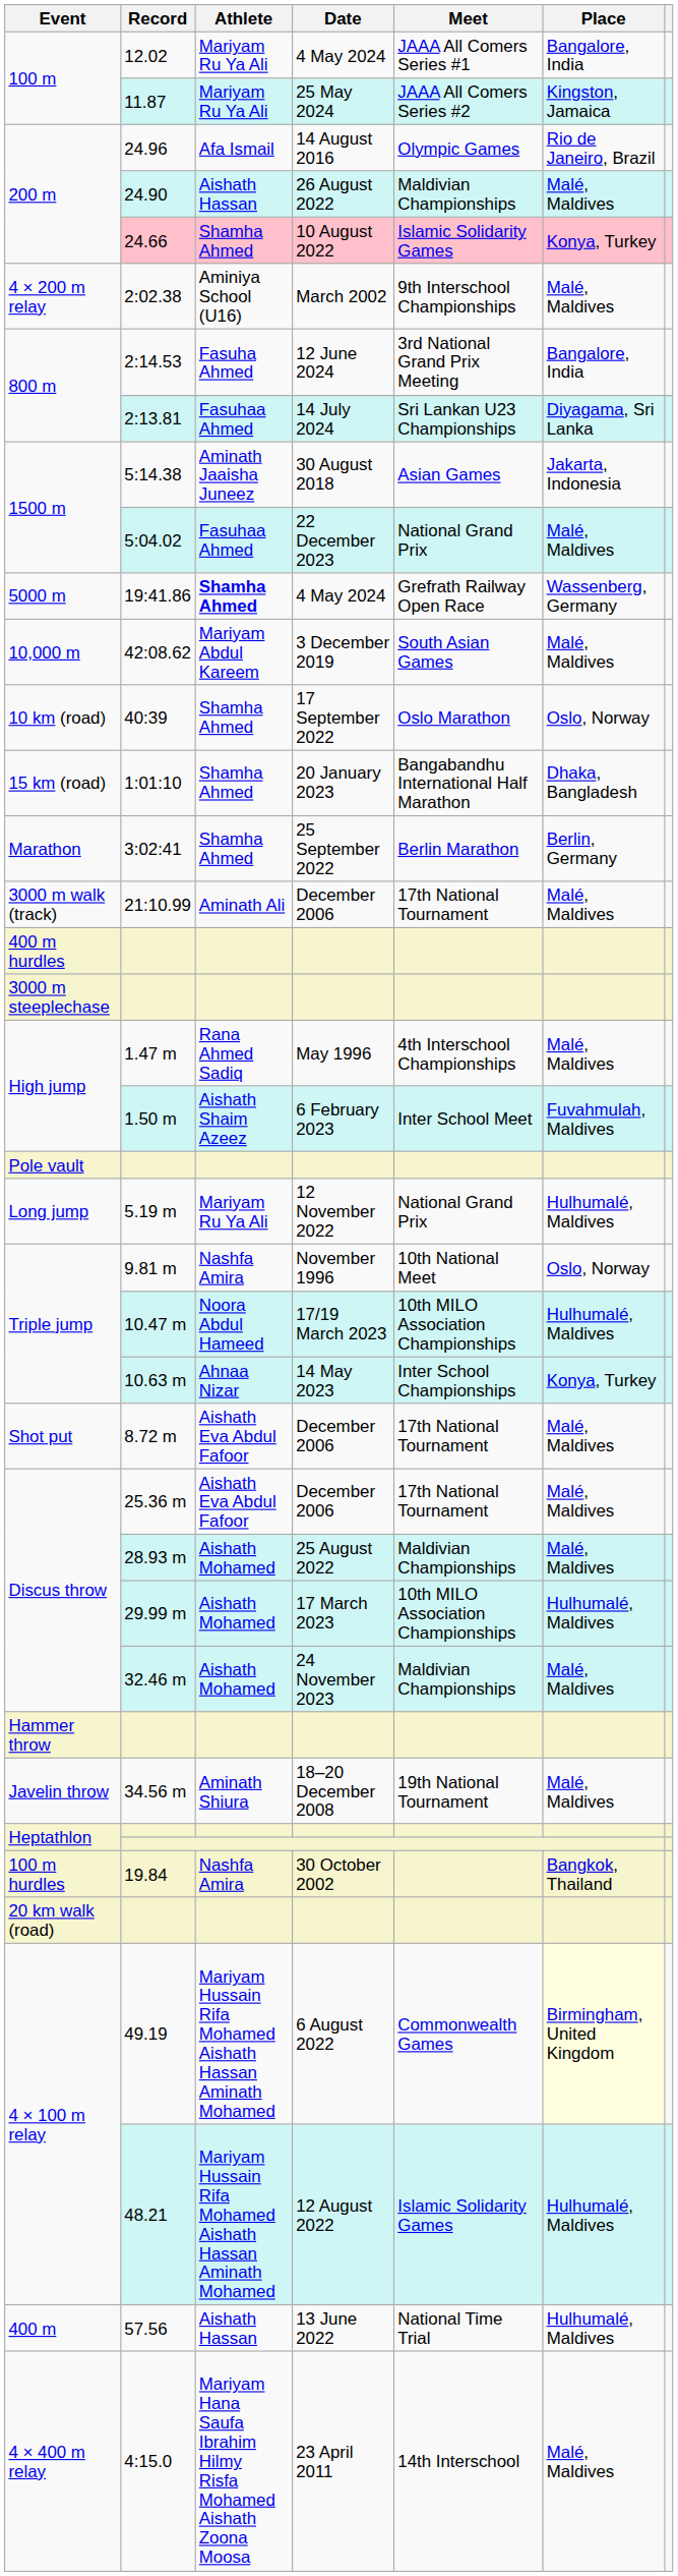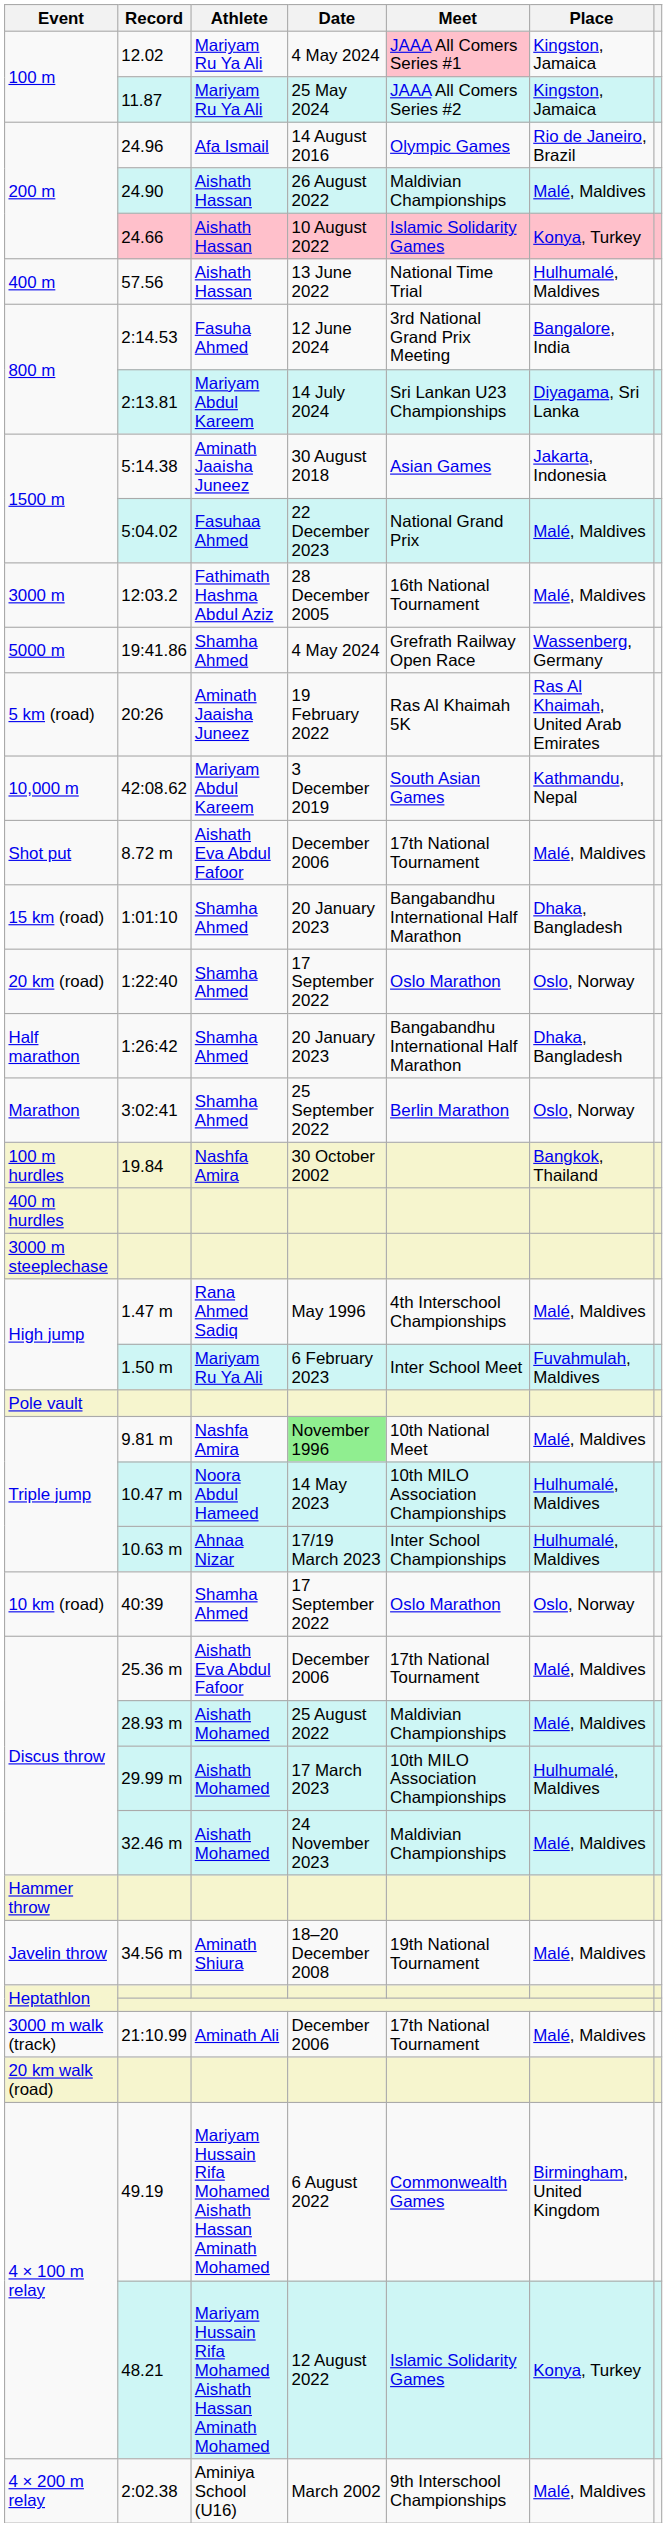 <table class="wikitable" style="font-size:95%; width: 95%;">
 <tr>
 <th>Event</th>
 <th>Record</th>
 <th>Athlete</th>
 <th>Date</th>
 <th>Meet</th>
 <th>Place</th>
 <th></th>
 </tr>
 <tr>
 <td rowspan=2><a href='#'>100 m</a></td>
 <td>12.02 </td>
 <td><a href='#'>Mariyam Ru Ya Ali</a></td>
 <td>4 May 2024</td>
-<td><a href='#'>JAAA</a> All Comers Series #1</td>
-<td><a href='#'>Bangalore</a>, India</td>
+<td style="background: pink;"><a href='#'>JAAA</a> All Comers Series #1</td>
+<td><a href='#'>Kingston</a>, Jamaica</td>
 <td></td>
 </tr>
 <tr bgcolor=#CEF6F5>
 <td>11.87 </td>
 <td><a href='#'>Mariyam Ru Ya Ali</a></td>
 <td>25 May 2024</td>
 <td><a href='#'>JAAA</a> All Comers Series #2</td>
 <td><a href='#'>Kingston</a>, Jamaica</td>
 <td></td>
 </tr>
 <tr>
 <td rowspan=3><a href='#'>200 m</a></td>
 <td>24.96 </td>
 <td><a href='#'>Afa Ismail</a></td>
 <td>14 August 2016</td>
 <td><a href='#'>Olympic Games</a></td>
 <td><a href='#'>Rio de Janeiro</a>, Brazil</td>
 <td></td>
 </tr>
 <tr bgcolor="#CEF6F5">
 <td>24.90 </td>
 <td><a href='#'>Aishath Hassan</a></td>
 <td>26 August 2022</td>
 <td>Maldivian Championships</td>
 <td><a href='#'>Malé</a>, Maldives</td>
 <td></td>
 </tr>
 <tr style="background:pink">
 <td>24.66 </td>
-<td><a href='#'>Shamha Ahmed</a></td>
+<td><a href='#'>Aishath Hassan</a></td>
 <td>10 August 2022</td>
 <td><a href='#'>Islamic Solidarity Games</a></td>
 <td><a href='#'>Konya</a>, Turkey</td>
 <td></td>
 </tr>
 <tr>
-<td><a href='#'>4 × 200 m relay</a></td>
-<td>2:02.38</td>
-<td>Aminiya School (U16)</td>
-<td>March 2002</td>
-<td>9th Interschool Championships</td>
-<td><a href='#'>Malé</a>, Maldives</td>
+<td><a href='#'>400 m</a></td>
+<td>57.56</td>
+<td><a href='#'>Aishath Hassan</a></td>
+<td>13 June 2022</td>
+<td>National Time Trial</td>
+<td><a href='#'>Hulhumalé</a>, Maldives</td>
 <td></td>
 </tr>
 <tr>
 <td rowspan=2><a href='#'>800 m</a></td>
 <td>2:14.53</td>
 <td><a href='#'>Fasuha Ahmed</a></td>
 <td>12 June 2024</td>
 <td>3rd National Grand Prix Meeting</td>
 <td><a href='#'>Bangalore</a>, India</td>
 <td></td>
 </tr>
 <tr bgcolor=#CEF6F5>
 <td>2:13.81</td>
-<td><a href='#'>Fasuhaa Ahmed</a></td>
+<td><a href='#'>Mariyam Abdul Kareem</a></td>
 <td>14 July 2024</td>
 <td>Sri Lankan U23 Championships</td>
 <td><a href='#'>Diyagama</a>, Sri Lanka</td>
 <td></td>
 </tr>
 <tr>
 <td rowspan=2><a href='#'>1500 m</a></td>
 <td>5:14.38</td>
 <td><a href='#'>Aminath Jaaisha Juneez</a></td>
 <td>30 August 2018</td>
 <td><a href='#'>Asian Games</a></td>
 <td><a href='#'>Jakarta</a>, Indonesia</td>
 <td></td>
 </tr>
 <tr bgcolor=#CEF6F5>
 <td>5:04.02</td>
 <td><a href='#'>Fasuhaa Ahmed</a></td>
 <td>22 December 2023</td>
 <td>National Grand Prix</td>
 <td><a href='#'>Malé</a>, Maldives</td>
 <td></td>
 </tr>
 <tr>
+<td><a href='#'>3000 m</a></td>
+<td>12:03.2</td>
+<td><a href='#'>Fathimath Hashma Abdul Aziz</a></td>
+<td>28 December 2005</td>
+<td>16th National Tournament</td>
+<td><a href='#'>Malé</a>, Maldives</td>
+<td></td>
+</tr>
+<tr>
 <td><a href='#'>5000 m</a></td>
 <td>19:41.86</td>
-<td><strong><a href='#'>Shamha Ahmed</a></strong></td>
+<td><a href='#'>Shamha Ahmed</a></td>
 <td>4 May 2024</td>
 <td>Grefrath Railway Open Race</td>
 <td><a href='#'>Wassenberg</a>, Germany</td>
+<td></td>
+</tr>
+<tr>
+<td><a href='#'>5 km</a> (road)</td>
+<td>20:26</td>
+<td><a href='#'>Aminath Jaaisha Juneez</a></td>
+<td>19 February 2022</td>
+<td>Ras Al Khaimah 5K</td>
+<td><a href='#'>Ras Al Khaimah</a>, United Arab Emirates</td>
 <td></td>
 </tr>
 <tr>
 <td><a href='#'>10,000 m</a></td>
 <td>42:08.62</td>
 <td><a href='#'>Mariyam Abdul Kareem</a></td>
 <td>3 December 2019</td>
 <td><a href='#'>South Asian Games</a></td>
-<td><a href='#'>Malé</a>, Maldives</td>
+<td><a href='#'>Kathmandu</a>, Nepal</td>
 <td></td>
 </tr>
 <tr>
-<td><a href='#'>10 km</a> (road)</td>
-<td>40:39</td>
-<td><a href='#'>Shamha Ahmed</a></td>
-<td>17 September 2022</td>
-<td><a href='#'>Oslo Marathon</a></td>
-<td><a href='#'>Oslo</a>, Norway</td>
+<td><a href='#'>Shot put</a></td>
+<td>8.72 m</td>
+<td><a href='#'>Aishath Eva Abdul Fafoor</a></td>
+<td>December 2006</td>
+<td>17th National Tournament</td>
+<td><a href='#'>Malé</a>, Maldives</td>
 <td></td>
 </tr>
 <tr>
 <td><a href='#'>15 km</a> (road)</td>
 <td>1:01:10</td>
 <td><a href='#'>Shamha Ahmed</a></td>
 <td>20 January 2023</td>
 <td>Bangabandhu International Half Marathon</td>
 <td><a href='#'>Dhaka</a>, Bangladesh</td>
 <td></td>
 </tr>
 <tr>
+<td><a href='#'>20 km</a> (road)</td>
+<td>1:22:40</td>
+<td><a href='#'>Shamha Ahmed</a></td>
+<td>17 September 2022</td>
+<td><a href='#'>Oslo Marathon</a></td>
+<td><a href='#'>Oslo</a>, Norway</td>
+<td></td>
+</tr>
+<tr>
+<td><a href='#'>Half marathon</a></td>
+<td>1:26:42</td>
+<td><a href='#'>Shamha Ahmed</a></td>
+<td>20 January 2023</td>
+<td>Bangabandhu International Half Marathon</td>
+<td><a href='#'>Dhaka</a>, Bangladesh</td>
+<td></td>
+</tr>
+<tr>
 <td><a href='#'>Marathon</a></td>
 <td>3:02:41</td>
 <td><a href='#'>Shamha Ahmed</a></td>
 <td>25 September 2022</td>
 <td><a href='#'>Berlin Marathon</a></td>
-<td><a href='#'>Berlin</a>, Germany</td>
+<td><a href='#'>Oslo</a>, Norway</td>
 <td></td>
 </tr>
-<tr>
-<td><a href='#'>3000 m walk</a> (track)</td>
-<td>21:10.99</td>
-<td><a href='#'>Aminath Ali</a></td>
-<td>December 2006</td>
-<td>17th National Tournament</td>
-<td><a href='#'>Malé</a>, Maldives</td>
+<tr style="background:#f6F5CE;">
+<td><a href='#'>100 m hurdles</a></td>
+<td>19.84</td>
+<td><a href='#'>Nashfa Amira</a></td>
+<td>30 October 2002</td>
+<td></td>
+<td><a href='#'>Bangkok</a>, Thailand</td>
 <td></td>
 </tr>
 <tr style="background:#f6F5CE;">
 <td><a href='#'>400 m hurdles</a></td>
 <td></td>
 <td></td>
 <td></td>
 <td></td>
 <td></td>
 <td></td>
 </tr>
 <tr style="background:#f6F5CE;">
 <td><a href='#'>3000 m steeplechase</a></td>
 <td></td>
 <td></td>
 <td></td>
 <td></td>
 <td></td>
 <td></td>
 </tr>
 <tr>
 <td rowspan=2><a href='#'>High jump</a></td>
 <td>1.47 m</td>
 <td><a href='#'>Rana Ahmed Sadiq</a></td>
 <td>May 1996</td>
 <td>4th Interschool Championships</td>
 <td><a href='#'>Malé</a>, Maldives</td>
 <td></td>
 </tr>
 <tr bgcolor=#CEF6F5>
 <td>1.50 m</td>
-<td><a href='#'>Aishath Shaim Azeez</a></td>
+<td><a href='#'>Mariyam Ru Ya Ali</a></td>
 <td>6 February 2023</td>
 <td>Inter School Meet</td>
 <td><a href='#'>Fuvahmulah</a>, Maldives</td>
 <td></td>
 </tr>
 <tr style="background:#f6F5CE;">
 <td><a href='#'>Pole vault</a></td>
 <td></td>
 <td></td>
 <td></td>
 <td></td>
 <td></td>
 <td></td>
 </tr>
 <tr>
-<td><a href='#'>Long jump</a></td>
-<td>5.19 m </td>
-<td><a href='#'>Mariyam Ru Ya Ali</a></td>
-<td>12 November 2022</td>
-<td>National Grand Prix</td>
-<td><a href='#'>Hulhumalé</a>, Maldives</td>
-<td></td>
-</tr>
-<tr>
 <td rowspan=3><a href='#'>Triple jump</a></td>
 <td>9.81 m </td>
 <td><a href='#'>Nashfa Amira</a></td>
-<td>November 1996</td>
+<td style="background: lightgreen;">November 1996</td>
 <td>10th National Meet</td>
-<td><a href='#'>Oslo</a>, Norway</td>
+<td><a href='#'>Malé</a>, Maldives</td>
 <td></td>
 </tr>
 <tr bgcolor="#CEF6F5">
 <td>10.47 m </td>
 <td><a href='#'>Noora Abdul Hameed</a></td>
-<td>17/19 March 2023</td>
+<td>14 May 2023</td>
 <td>10th MILO Association Championships</td>
 <td><a href='#'>Hulhumalé</a>, Maldives</td>
 <td></td>
 </tr>
 <tr bgcolor="#CEF6F5">
 <td>10.63 m </td>
 <td><a href='#'>Ahnaa Nizar</a></td>
-<td>14 May 2023</td>
+<td>17/19 March 2023</td>
 <td>Inter School Championships</td>
-<td><a href='#'>Konya</a>, Turkey</td>
+<td><a href='#'>Hulhumalé</a>, Maldives</td>
 <td></td>
 </tr>
 <tr>
-<td><a href='#'>Shot put</a></td>
-<td>8.72 m</td>
-<td><a href='#'>Aishath Eva Abdul Fafoor</a></td>
-<td>December 2006</td>
-<td>17th National Tournament</td>
-<td><a href='#'>Malé</a>, Maldives</td>
+<td><a href='#'>10 km</a> (road)</td>
+<td>40:39</td>
+<td><a href='#'>Shamha Ahmed</a></td>
+<td>17 September 2022</td>
+<td><a href='#'>Oslo Marathon</a></td>
+<td><a href='#'>Oslo</a>, Norway</td>
 <td></td>
 </tr>
 <tr>
 <td rowspan=4><a href='#'>Discus throw</a></td>
 <td>25.36 m</td>
 <td><a href='#'>Aishath Eva Abdul Fafoor</a></td>
 <td>December 2006</td>
 <td>17th National Tournament</td>
 <td><a href='#'>Malé</a>, Maldives</td>
 <td></td>
 </tr>
 <tr bgcolor="#CEF6F5">
 <td>28.93 m</td>
 <td><a href='#'>Aishath Mohamed</a></td>
 <td>25 August 2022</td>
 <td>Maldivian Championships</td>
 <td><a href='#'>Malé</a>, Maldives</td>
 <td></td>
 </tr>
 <tr bgcolor=#CEF6F5>
 <td>29.99 m</td>
 <td><a href='#'>Aishath Mohamed</a></td>
 <td>17 March 2023</td>
 <td>10th MILO Association Championships</td>
 <td><a href='#'>Hulhumalé</a>, Maldives</td>
 <td></td>
 </tr>
 <tr bgcolor=#CEF6F5>
 <td>32.46 m</td>
 <td><a href='#'>Aishath Mohamed</a></td>
 <td>24 November 2023</td>
 <td>Maldivian Championships</td>
 <td><a href='#'>Malé</a>, Maldives</td>
 <td></td>
 </tr>
 <tr style="background:#f6F5CE;">
 <td><a href='#'>Hammer throw</a></td>
 <td></td>
 <td></td>
 <td></td>
 <td></td>
 <td></td>
 <td></td>
 </tr>
 <tr>
 <td><a href='#'>Javelin throw</a></td>
 <td>34.56 m</td>
 <td><a href='#'>Aminath Shiura</a></td>
 <td>18–20 December 2008</td>
 <td>19th National Tournament</td>
 <td><a href='#'>Malé</a>, Maldives</td>
 <td></td>
 </tr>
 <tr style="background:#f6F5CE;">
 <td rowspan=2><a href='#'>Heptathlon</a></td>
 <td></td>
 <td></td>
 <td></td>
 <td></td>
 <td></td>
 <td></td>
 </tr>
 <tr style="background:#f6F5CE;">
 <td colspan=5></td>
 <td></td>
 </tr>
-<tr style="background:#f6F5CE;">
-<td><a href='#'>100 m hurdles</a></td>
-<td>19.84</td>
-<td><a href='#'>Nashfa Amira</a></td>
-<td>30 October 2002</td>
-<td></td>
-<td><a href='#'>Bangkok</a>, Thailand</td>
+<tr>
+<td><a href='#'>3000 m walk</a> (track)</td>
+<td>21:10.99</td>
+<td><a href='#'>Aminath Ali</a></td>
+<td>December 2006</td>
+<td>17th National Tournament</td>
+<td><a href='#'>Malé</a>, Maldives</td>
 <td></td>
 </tr>
 <tr style="background:#f6F5CE;">
 <td><a href='#'>20 km walk</a> (road)</td>
 <td></td>
 <td></td>
 <td></td>
 <td></td>
 <td></td>
 <td></td>
 </tr>
 <tr>
 <td rowspan=2><a href='#'>4 × 100 m relay</a></td>
 <td>49.19</td>
 <td><br><a href='#'>Mariyam Hussain</a><br><a href='#'>Rifa Mohamed</a><br><a href='#'>Aishath Hassan</a><br><a href='#'>Aminath Mohamed</a></td>
 <td>6 August 2022</td>
 <td><a href='#'>Commonwealth Games</a></td>
-<td style="background: lightyellow;"><a href='#'>Birmingham</a>, United Kingdom</td>
+<td><a href='#'>Birmingham</a>, United Kingdom</td>
 <td></td>
 </tr>
 <tr bgcolor=#CEF6F5>
 <td>48.21</td>
 <td><br><a href='#'>Mariyam Hussain</a><br><a href='#'>Rifa Mohamed</a><br><a href='#'>Aishath Hassan</a><br><a href='#'>Aminath Mohamed</a></td>
 <td>12 August 2022</td>
 <td><a href='#'>Islamic Solidarity Games</a></td>
-<td><a href='#'>Hulhumalé</a>, Maldives</td>
+<td><a href='#'>Konya</a>, Turkey</td>
 <td></td>
 </tr>
 <tr>
-<td><a href='#'>400 m</a></td>
-<td>57.56</td>
-<td><a href='#'>Aishath Hassan</a></td>
-<td>13 June 2022</td>
-<td>National Time Trial</td>
-<td><a href='#'>Hulhumalé</a>, Maldives</td>
-<td></td>
-</tr>
-<tr>
-<td><a href='#'>4 × 400 m relay</a></td>
-<td>4:15.0 </td>
-<td><br><a href='#'>Mariyam Hana</a><br><a href='#'>Saufa Ibrahim Hilmy</a><br><a href='#'>Risfa Mohamed</a><br><a href='#'>Aishath Zoona Moosa</a></td>
-<td>23 April 2011</td>
-<td>14th Interschool</td>
+<td><a href='#'>4 × 200 m relay</a></td>
+<td>2:02.38</td>
+<td>Aminiya School (U16)</td>
+<td>March 2002</td>
+<td>9th Interschool Championships</td>
 <td><a href='#'>Malé</a>, Maldives</td>
 <td></td>
 </tr>
 </table>
